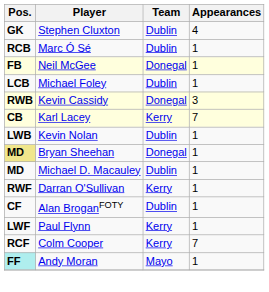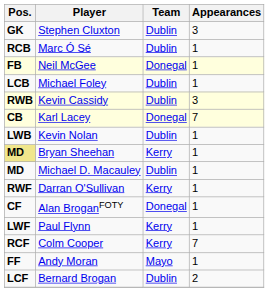 <table class="wikitable">
 <tr>
 <th>Pos.</th>
 <th>Player</th>
 <th>Team</th>
 <th>Appearances</th>
 </tr>
 <tr>
 <td><strong>GK</strong></td>
 <td> <a href='#'>Stephen Cluxton</a></td>
 <td><a href='#'>Dublin</a></td>
-<td>4</td>
+<td>3</td>
 </tr>
 <tr>
 <td><strong>RCB</strong></td>
 <td> <a href='#'>Marc Ó Sé</a></td>
 <td><a href='#'>Dublin</a></td>
 <td>1</td>
 </tr>
 <tr bgcolor=#FFFFDD>
 <td><strong>FB</strong></td>
 <td> <a href='#'>Neil McGee</a></td>
 <td><a href='#'>Donegal</a></td>
 <td>1</td>
 </tr>
 <tr>
 <td><strong>LCB</strong></td>
 <td> <a href='#'>Michael Foley</a></td>
 <td><a href='#'>Dublin</a></td>
 <td>1</td>
 </tr>
 <tr bgcolor=#FFFFDD>
 <td><strong>RWB</strong></td>
 <td> <a href='#'>Kevin Cassidy</a></td>
-<td><a href='#'>Donegal</a></td>
+<td><a href='#'>Dublin</a></td>
 <td>3</td>
 </tr>
 <tr bgcolor=#FFFFDD>
 <td><strong>CB</strong></td>
 <td> <a href='#'>Karl Lacey</a></td>
-<td><a href='#'>Kerry</a></td>
+<td><a href='#'>Donegal</a></td>
 <td>7</td>
 </tr>
 <tr>
 <td><strong>LWB</strong></td>
 <td> <a href='#'>Kevin Nolan</a></td>
 <td><a href='#'>Dublin</a></td>
 <td>1</td>
 </tr>
 <tr>
 <td style="background: khaki;"><strong>MD</strong></td>
 <td> <a href='#'>Bryan Sheehan</a></td>
-<td><a href='#'>Donegal</a></td>
+<td><a href='#'>Kerry</a></td>
 <td>1</td>
 </tr>
 <tr>
 <td><strong>MD</strong></td>
 <td> <a href='#'>Michael D. Macauley</a></td>
 <td><a href='#'>Dublin</a></td>
 <td>1</td>
 </tr>
 <tr>
 <td><strong>RWF</strong></td>
 <td> <a href='#'>Darran O'Sullivan</a></td>
 <td><a href='#'>Kerry</a></td>
 <td>1</td>
 </tr>
 <tr>
 <td><strong>CF</strong></td>
 <td> <a href='#'>Alan Brogan</a><sup>FOTY</sup></td>
-<td><a href='#'>Dublin</a></td>
+<td><a href='#'>Donegal</a></td>
 <td>1</td>
 </tr>
 <tr>
 <td><strong>LWF</strong></td>
 <td> <a href='#'>Paul Flynn</a></td>
 <td><a href='#'>Kerry</a></td>
 <td>1</td>
 </tr>
 <tr>
 <td><strong>RCF</strong></td>
 <td> <a href='#'>Colm Cooper</a></td>
 <td><a href='#'>Kerry</a></td>
 <td>7</td>
 </tr>
 <tr>
-<td style="background: paleturquoise;"><strong>FF</strong></td>
+<td><strong>FF</strong></td>
 <td> <a href='#'>Andy Moran</a></td>
 <td><a href='#'>Mayo</a></td>
 <td>1</td>
 </tr>
 <tr>
+<td><strong>LCF</strong></td>
+<td> <a href='#'>Bernard Brogan</a></td>
+<td><a href='#'>Dublin</a></td>
+<td>2</td>
+</tr>
+<tr>
 </tr>
 </table>
